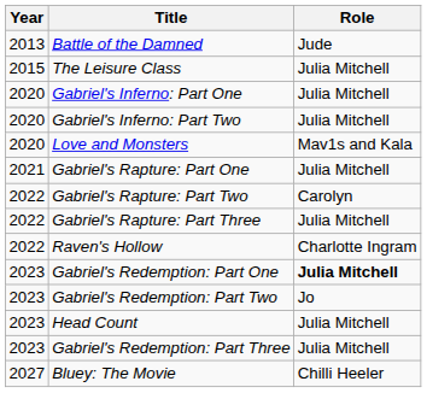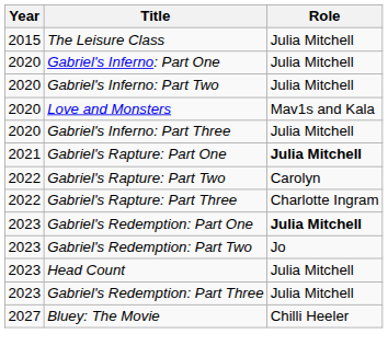 <table class="wikitable sortable">
 <tr>
 <th>Year</th>
 <th>Title</th>
 <th>Role</th>
-</tr>
-<tr>
-<td>2013</td>
-<td><em><a href='#'>Battle of the Damned</a></em></td>
-<td>Jude</td>
 </tr>
 <tr>
 <td>2015</td>
 <td><em>The Leisure Class</em></td>
 <td>Julia Mitchell</td>
 </tr>
 <tr>
 <td>2020</td>
 <td><em><a href='#'>Gabriel's Inferno</a>: Part One</em></td>
 <td>Julia Mitchell</td>
 </tr>
 <tr>
 <td>2020</td>
 <td><em>Gabriel's Inferno: Part Two</em></td>
 <td>Julia Mitchell</td>
 </tr>
 <tr>
 <td>2020</td>
 <td><em><a href='#'>Love and Monsters</a></em></td>
 <td>Mav1s and Kala</td>
 </tr>
 <tr>
+<td>2020</td>
+<td><em>Gabriel's Inferno: Part Three</em></td>
+<td>Julia Mitchell</td>
+</tr>
+<tr>
 <td>2021</td>
 <td><em>Gabriel's Rapture: Part One</em></td>
-<td>Julia Mitchell</td>
+<td><strong>Julia Mitchell</strong></td>
 </tr>
 <tr>
 <td>2022</td>
 <td><em>Gabriel's Rapture: Part Two</em></td>
 <td>Carolyn</td>
 </tr>
 <tr>
 <td>2022</td>
 <td><em>Gabriel's Rapture: Part Three</em></td>
-<td>Julia Mitchell</td>
-</tr>
-<tr>
-<td>2022</td>
-<td><em>Raven's Hollow</em></td>
 <td>Charlotte Ingram</td>
 </tr>
 <tr>
 <td>2023</td>
 <td><em>Gabriel's Redemption: Part One</em></td>
 <td><strong>Julia Mitchell</strong></td>
 </tr>
 <tr>
 <td>2023</td>
 <td><em>Gabriel's Redemption: Part Two</em></td>
 <td>Jo</td>
 </tr>
 <tr>
 <td>2023</td>
 <td><em>Head Count</em></td>
 <td>Julia Mitchell</td>
 </tr>
 <tr>
 <td>2023</td>
 <td><em>Gabriel's Redemption: Part Three</em></td>
 <td>Julia Mitchell</td>
 </tr>
 <tr>
 <td>2027</td>
 <td><em>Bluey: The Movie</em></td>
 <td>Chilli Heeler</td>
 </tr>
 </table>
